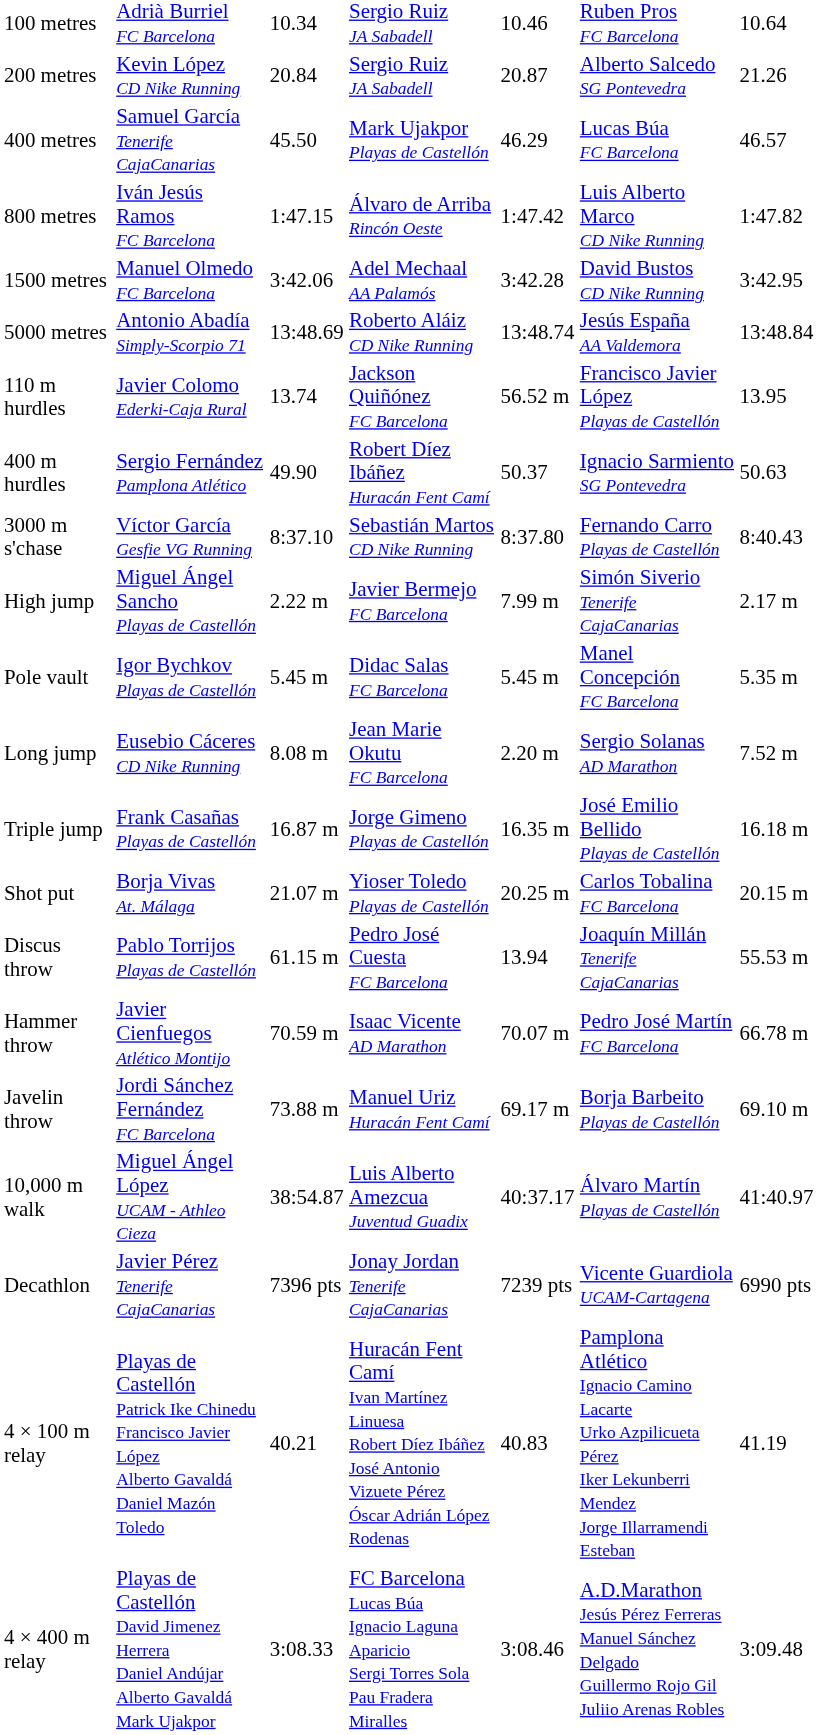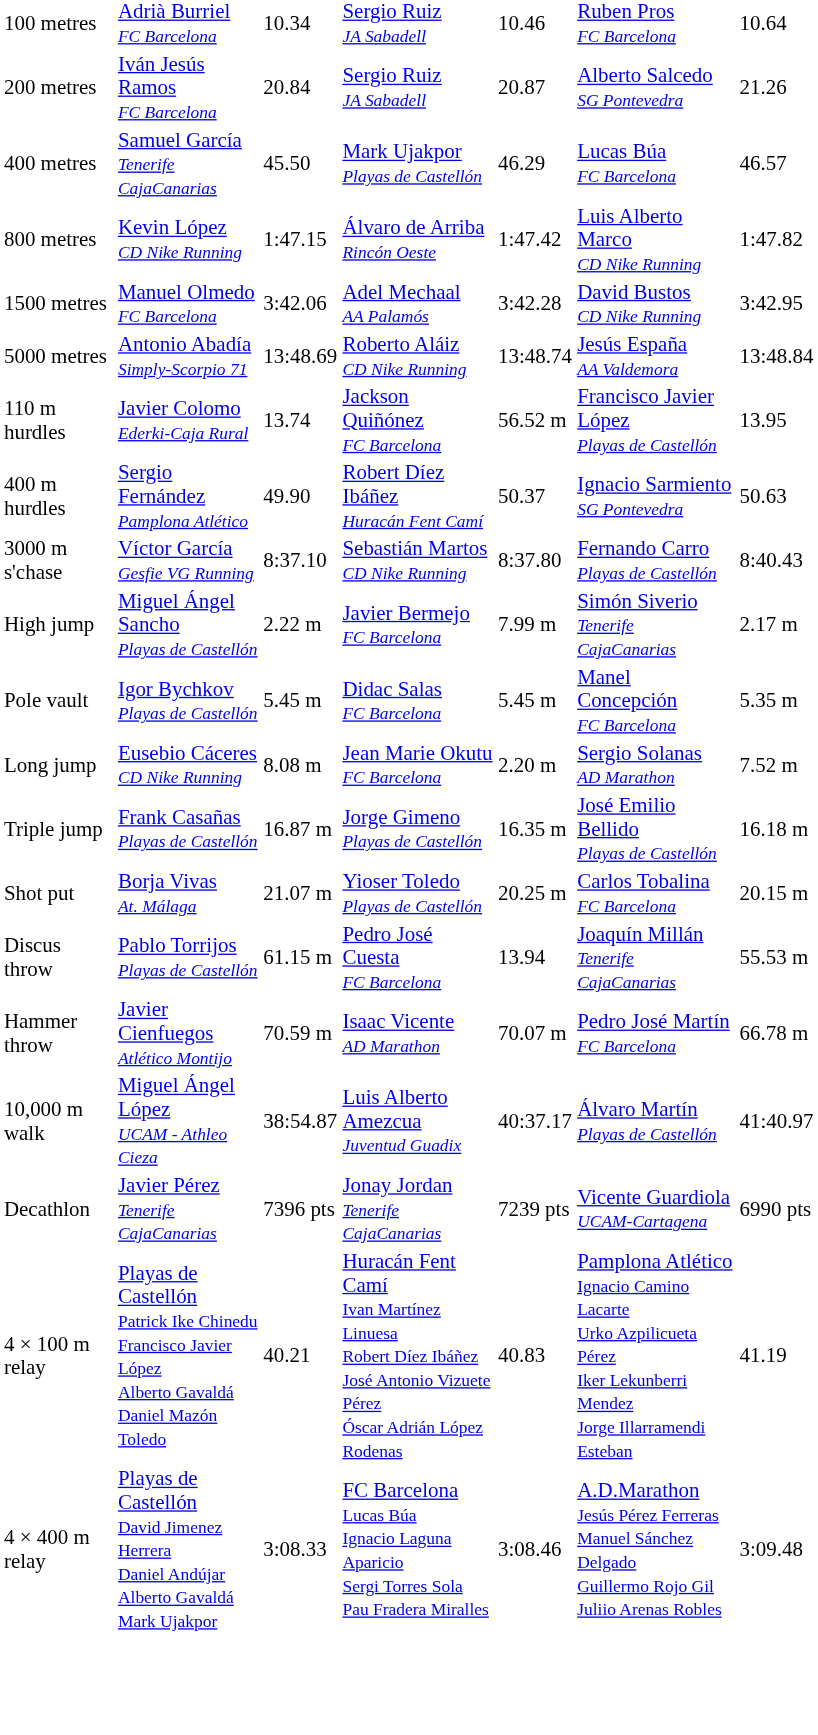 <table>
 <tr>
 <td>100 metres</td>
 <td><a href='#'>Adrià Burriel</a><br><small><em><a href='#'>FC Barcelona</a></em></small></td>
 <td>10.34</td>
 <td><a href='#'>Sergio Ruiz</a><br><small><em><a href='#'>JA Sabadell</a></em></small></td>
 <td>10.46</td>
 <td><a href='#'>Ruben Pros</a><br><small><em><a href='#'>FC Barcelona</a></em></small></td>
 <td>10.64</td>
 </tr>
 <tr>
 <td>200 metres</td>
-<td><a href='#'>Kevin López</a><br><small><em><a href='#'>CD Nike Running</a></em></small></td>
+<td><a href='#'>Iván Jesús Ramos</a><br><small><em><a href='#'>FC Barcelona</a></em></small></td>
 <td>20.84</td>
 <td><a href='#'>Sergio Ruiz</a><br><small><em><a href='#'>JA Sabadell</a></em></small></td>
 <td>20.87</td>
 <td><a href='#'>Alberto Salcedo</a><br><small><em><a href='#'>SG Pontevedra</a></em></small></td>
 <td>21.26</td>
 </tr>
 <tr>
 <td>400 metres</td>
 <td><a href='#'>Samuel García</a><br><small><em><a href='#'>Tenerife CajaCanarias</a></em></small></td>
 <td>45.50</td>
 <td><a href='#'>Mark Ujakpor</a><br><small><em><a href='#'>Playas de Castellón</a></em></small></td>
 <td>46.29</td>
 <td><a href='#'>Lucas Búa</a><br><small><em><a href='#'>FC Barcelona</a></em></small></td>
 <td>46.57</td>
 </tr>
 <tr>
 <td>800 metres</td>
-<td><a href='#'>Iván Jesús Ramos</a><br><small><em><a href='#'>FC Barcelona</a></em></small></td>
+<td><a href='#'>Kevin López</a><br><small><em><a href='#'>CD Nike Running</a></em></small></td>
 <td>1:47.15</td>
 <td><a href='#'>Álvaro de Arriba</a><br><small><em><a href='#'>Rincón Oeste</a></em></small></td>
 <td>1:47.42</td>
 <td><a href='#'>Luis Alberto Marco</a><br><small><em><a href='#'>CD Nike Running</a></em></small></td>
 <td>1:47.82</td>
 </tr>
 <tr>
 <td>1500 metres</td>
 <td><a href='#'>Manuel Olmedo</a><br><small><em><a href='#'>FC Barcelona</a></em></small></td>
 <td>3:42.06</td>
 <td><a href='#'>Adel Mechaal</a><br><small><em><a href='#'>AA Palamós</a></em></small></td>
 <td>3:42.28</td>
 <td><a href='#'>David Bustos</a><br><small><em><a href='#'>CD Nike Running</a></em></small></td>
 <td>3:42.95</td>
 </tr>
 <tr>
 <td>5000 metres</td>
 <td><a href='#'>Antonio Abadía</a><br><small><em><a href='#'>Simply-Scorpio 71</a></em></small></td>
 <td>13:48.69</td>
 <td><a href='#'>Roberto Aláiz</a><br><small><em><a href='#'>CD Nike Running</a></em></small></td>
 <td>13:48.74</td>
 <td><a href='#'>Jesús España</a><br><small><em><a href='#'>AA Valdemora</a></em></small></td>
 <td>13:48.84</td>
 </tr>
 <tr>
 <td>110 m hurdles</td>
 <td><a href='#'>Javier Colomo</a><br><small><em><a href='#'>Ederki-Caja Rural</a></em></small></td>
 <td>13.74</td>
 <td><a href='#'>Jackson Quiñónez</a><br><small><em><a href='#'>FC Barcelona</a></em></small></td>
 <td>56.52 m</td>
 <td><a href='#'>Francisco Javier López</a><br><small><em><a href='#'>Playas de Castellón</a></em></small></td>
 <td>13.95</td>
 </tr>
 <tr>
 <td>400 m hurdles</td>
 <td><a href='#'>Sergio Fernández</a><br><small><em><a href='#'>Pamplona Atlético</a></em></small></td>
 <td>49.90</td>
 <td><a href='#'>Robert Díez Ibáñez</a><br><small><em><a href='#'>Huracán Fent Camí</a></em></small></td>
 <td>50.37</td>
 <td><a href='#'>Ignacio Sarmiento</a><br><small><em><a href='#'>SG Pontevedra</a></em></small></td>
 <td>50.63</td>
 </tr>
 <tr>
 <td>3000 m s'chase</td>
 <td><a href='#'>Víctor García</a><br><small><em><a href='#'>Gesfie VG Running</a></em></small></td>
 <td>8:37.10</td>
 <td><a href='#'>Sebastián Martos</a><br><small><em><a href='#'>CD Nike Running</a></em></small></td>
 <td>8:37.80</td>
 <td><a href='#'>Fernando Carro</a><br><small><em><a href='#'>Playas de Castellón</a></em></small></td>
 <td>8:40.43</td>
 </tr>
 <tr>
 <td>High jump</td>
 <td><a href='#'>Miguel Ángel Sancho</a><br><small><em><a href='#'>Playas de Castellón</a></em></small></td>
 <td>2.22 m</td>
 <td><a href='#'>Javier Bermejo</a><br><small><em><a href='#'>FC Barcelona</a></em></small></td>
 <td>7.99 m</td>
 <td><a href='#'>Simón Siverio</a><br><small><em><a href='#'>Tenerife CajaCanarias</a></em></small></td>
 <td>2.17 m</td>
 </tr>
 <tr>
 <td>Pole vault</td>
 <td><a href='#'>Igor Bychkov</a><br><small><em><a href='#'>Playas de Castellón</a></em></small></td>
 <td>5.45 m</td>
 <td><a href='#'>Didac Salas</a><br><small><em><a href='#'>FC Barcelona</a></em></small></td>
 <td>5.45 m</td>
 <td><a href='#'>Manel Concepción</a><br><small><em><a href='#'>FC Barcelona</a></em></small></td>
 <td>5.35 m</td>
 </tr>
 <tr>
 <td>Long jump</td>
 <td><a href='#'>Eusebio Cáceres</a><br><small><em><a href='#'>CD Nike Running</a></em></small></td>
 <td>8.08 m</td>
 <td><a href='#'>Jean Marie Okutu</a><br><small><em><a href='#'>FC Barcelona</a></em></small></td>
 <td>2.20 m</td>
 <td><a href='#'>Sergio Solanas</a><br><small><em><a href='#'>AD Marathon</a></em></small></td>
 <td>7.52 m</td>
 </tr>
 <tr>
 <td>Triple jump</td>
 <td><a href='#'>Frank Casañas</a><br><small><em><a href='#'>Playas de Castellón</a></em></small></td>
 <td>16.87 m </td>
 <td><a href='#'>Jorge Gimeno</a><br><small><em><a href='#'>Playas de Castellón</a></em></small></td>
 <td>16.35 m</td>
 <td><a href='#'>José Emilio Bellido</a><br><small><em><a href='#'>Playas de Castellón</a></em></small></td>
 <td>16.18 m</td>
 </tr>
 <tr>
 <td>Shot put</td>
 <td><a href='#'>Borja Vivas</a><br><small><em><a href='#'>At. Málaga</a></em></small></td>
 <td>21.07 m </td>
 <td><a href='#'>Yioser Toledo</a><br><small><em><a href='#'>Playas de Castellón</a></em></small></td>
 <td>20.25 m</td>
 <td><a href='#'>Carlos Tobalina</a><br><small><em><a href='#'>FC Barcelona</a></em></small></td>
 <td>20.15 m</td>
 </tr>
 <tr>
 <td>Discus throw</td>
 <td><a href='#'>Pablo Torrijos</a><br><small><em><a href='#'>Playas de Castellón</a></em></small></td>
 <td>61.15 m</td>
 <td><a href='#'>Pedro José Cuesta</a><br><small><em><a href='#'>FC Barcelona</a></em></small></td>
 <td>13.94</td>
 <td><a href='#'>Joaquín Millán</a><br><small><em><a href='#'>Tenerife CajaCanarias</a></em></small></td>
 <td>55.53 m</td>
 </tr>
 <tr>
 <td>Hammer throw</td>
 <td><a href='#'>Javier Cienfuegos</a><br><small><em><a href='#'>Atlético Montijo</a></em></small></td>
 <td>70.59 m</td>
 <td><a href='#'>Isaac Vicente</a><br><small><em><a href='#'>AD Marathon</a></em></small></td>
 <td>70.07 m</td>
 <td><a href='#'>Pedro José Martín</a><br><small><em><a href='#'>FC Barcelona</a></em></small></td>
 <td>66.78 m</td>
 </tr>
 <tr>
-<td>Javelin throw</td>
-<td><a href='#'>Jordi Sánchez Fernández</a><br><small><em><a href='#'>FC Barcelona</a></em></small></td>
-<td>73.88 m</td>
-<td><a href='#'>Manuel Uriz</a><br><small><em><a href='#'>Huracán Fent Camí</a></em></small></td>
-<td>69.17 m</td>
-<td><a href='#'>Borja Barbeito</a><br><small><em><a href='#'>Playas de Castellón</a></em></small></td>
-<td>69.10 m</td>
-</tr>
-<tr>
 <td>10,000 m walk</td>
 <td><a href='#'>Miguel Ángel López</a><br><small><em><a href='#'>UCAM - Athleo Cieza</a></em></small></td>
 <td>38:54.87</td>
 <td><a href='#'>Luis Alberto Amezcua</a><br><small><em><a href='#'>Juventud Guadix</a></em></small></td>
 <td>40:37.17</td>
 <td><a href='#'>Álvaro Martín</a><br><small><em><a href='#'>Playas de Castellón</a></em></small></td>
 <td>41:40.97</td>
 </tr>
 <tr>
 <td>Decathlon</td>
 <td><a href='#'>Javier Pérez</a><br><small><em><a href='#'>Tenerife CajaCanarias</a></em></small></td>
 <td>7396 pts</td>
 <td><a href='#'>Jonay Jordan</a><br><small><em><a href='#'>Tenerife CajaCanarias</a></em></small></td>
 <td>7239 pts</td>
 <td><a href='#'>Vicente Guardiola</a><br><small><em><a href='#'>UCAM-Cartagena</a></em></small></td>
 <td>6990 pts</td>
 </tr>
 <tr>
 <td>4 × 100 m relay</td>
 <td><a href='#'>Playas de Castellón</a><br><small><a href='#'>Patrick Ike Chinedu</a><br><a href='#'>Francisco Javier López</a><br><a href='#'>Alberto Gavaldá</a><br><a href='#'>Daniel Mazón Toledo</a></small></td>
 <td>40.21</td>
 <td><a href='#'>Huracán Fent Camí</a><br><small><a href='#'>Ivan Martínez Linuesa</a><br><a href='#'>Robert Díez Ibáñez</a><br><a href='#'>José Antonio Vizuete Pérez</a><br><a href='#'>Óscar Adrián López Rodenas</a></small></td>
 <td>40.83</td>
 <td><a href='#'>Pamplona Atlético</a><br><small><a href='#'>Ignacio Camino Lacarte</a><br><a href='#'>Urko Azpilicueta Pérez</a><br><a href='#'>Iker Lekunberri Mendez</a><br><a href='#'>Jorge Illarramendi Esteban</a></small></td>
 <td>41.19</td>
 </tr>
 <tr>
 <td>4 × 400 m relay</td>
 <td><a href='#'>Playas de Castellón</a><br><small><a href='#'>David Jimenez Herrera</a><br><a href='#'>Daniel Andújar</a><br><a href='#'>Alberto Gavaldá</a><br><a href='#'>Mark Ujakpor</a></small></td>
 <td>3:08.33 </td>
 <td><a href='#'>FC Barcelona</a><br><small><a href='#'>Lucas Búa</a><br><a href='#'>Ignacio Laguna Aparicio</a><br><a href='#'>Sergi Torres Sola</a><br><a href='#'>Pau Fradera Miralles</a></small></td>
 <td>3:08.46</td>
 <td><a href='#'>A.D.Marathon</a><br><small><a href='#'>Jesús Pérez Ferreras</a><br><a href='#'>Manuel Sánchez Delgado</a><br><a href='#'>Guillermo Rojo Gil</a><br><a href='#'>Juliio Arenas Robles</a></small></td>
 <td>3:09.48</td>
 </tr>
 <tr>
 </tr>
 </table>
